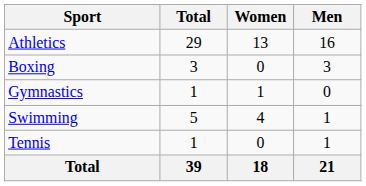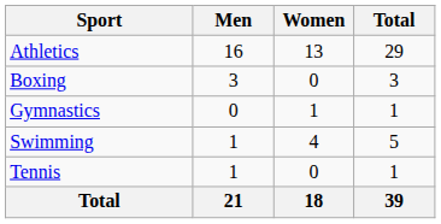 <table class="wikitable sortable" style="text-align:center">
 <tr>
 <th width=150>Sport</th>
+<th width=60>Men</th>
+<th width=60>Women</th>
 <th width=60>Total</th>
-<th width=60>Women</th>
-<th width=60>Men</th>
 </tr>
 <tr>
 <td align=left><a href='#'>Athletics</a></td>
+<td>16</td>
+<td>13</td>
 <td>29</td>
-<td>13</td>
-<td>16</td>
 </tr>
 <tr>
 <td align=left><a href='#'>Boxing</a></td>
 <td>3</td>
 <td>0</td>
 <td>3</td>
 </tr>
 <tr>
 <td align=left><a href='#'>Gymnastics</a></td>
+<td>0</td>
 <td>1</td>
 <td>1</td>
-<td>0</td>
 </tr>
 <tr>
 <td align=left><a href='#'>Swimming</a></td>
+<td>1</td>
+<td>4</td>
 <td>5</td>
-<td>4</td>
-<td>1</td>
 </tr>
 <tr>
 <td align=left><a href='#'>Tennis</a></td>
 <td>1</td>
 <td>0</td>
 <td>1</td>
 </tr>
 <tr>
 <th>Total</th>
+<th>21</th>
+<th>18</th>
 <th>39</th>
-<th>18</th>
-<th>21</th>
 </tr>
 </table>
